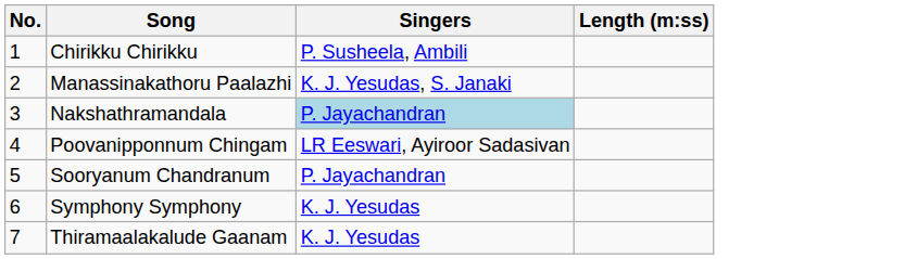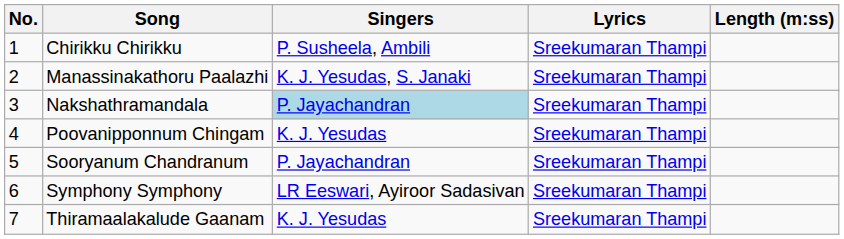 <table class="wikitable" style="font-size:95%;">
 <tr>
 <th>No.</th>
 <th>Song</th>
 <th>Singers</th>
+<th>Lyrics</th>
 <th>Length (m:ss)</th>
 </tr>
 <tr>
 <td>1</td>
 <td>Chirikku Chirikku</td>
 <td><a href='#'>P. Susheela</a>, <a href='#'>Ambili</a></td>
+<td><a href='#'>Sreekumaran Thampi</a></td>
 <td></td>
 </tr>
 <tr>
 <td>2</td>
 <td>Manassinakathoru Paalazhi</td>
 <td><a href='#'>K. J. Yesudas</a>, <a href='#'>S. Janaki</a></td>
+<td><a href='#'>Sreekumaran Thampi</a></td>
 <td></td>
 </tr>
 <tr>
 <td>3</td>
 <td>Nakshathramandala</td>
 <td style="background: lightblue;"><a href='#'>P. Jayachandran</a></td>
+<td><a href='#'>Sreekumaran Thampi</a></td>
 <td></td>
 </tr>
 <tr>
 <td>4</td>
 <td>Poovanipponnum Chingam</td>
-<td><a href='#'>LR Eeswari</a>, Ayiroor Sadasivan</td>
+<td><a href='#'>K. J. Yesudas</a></td>
+<td><a href='#'>Sreekumaran Thampi</a></td>
 <td></td>
 </tr>
 <tr>
 <td>5</td>
 <td>Sooryanum Chandranum</td>
 <td><a href='#'>P. Jayachandran</a></td>
+<td><a href='#'>Sreekumaran Thampi</a></td>
 <td></td>
 </tr>
 <tr>
 <td>6</td>
 <td>Symphony Symphony</td>
-<td><a href='#'>K. J. Yesudas</a></td>
+<td><a href='#'>LR Eeswari</a>, Ayiroor Sadasivan</td>
+<td><a href='#'>Sreekumaran Thampi</a></td>
 <td></td>
 </tr>
 <tr>
 <td>7</td>
 <td>Thiramaalakalude Gaanam</td>
 <td><a href='#'>K. J. Yesudas</a></td>
+<td><a href='#'>Sreekumaran Thampi</a></td>
 <td></td>
 </tr>
 </table>
